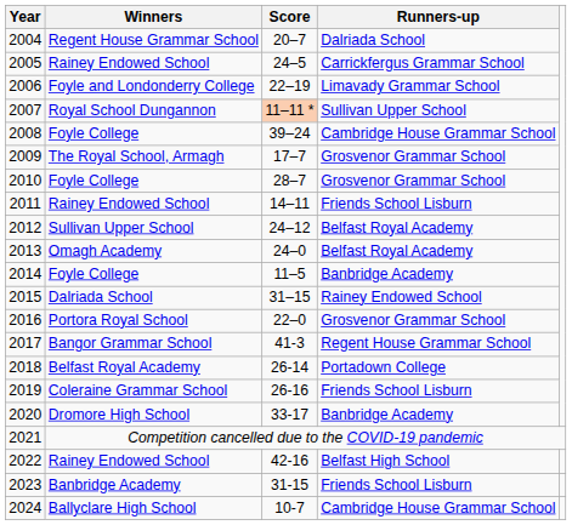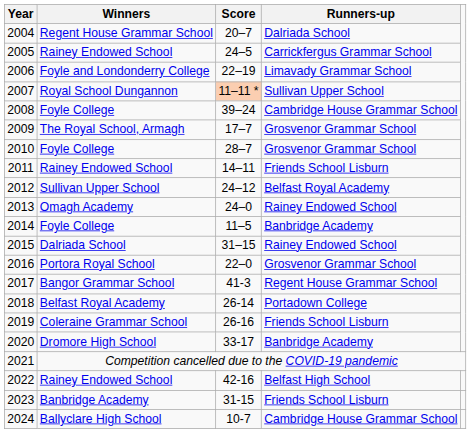 <table class="sortable wikitable">
 <tr>
 <th scope="col">Year</th>
 <th scope="col">Winners</th>
 <th scope="col">Score</th>
 <th scope="col">Runners-up</th>
 </tr>
 <tr>
 <td align=center>2004</td>
 <td><a href='#'>Regent House Grammar School</a></td>
 <td align=center>20–7</td>
 <td><a href='#'>Dalriada School</a></td>
 </tr>
 <tr>
 <td align=center>2005</td>
 <td><a href='#'>Rainey Endowed School</a></td>
 <td align=center>24–5</td>
 <td><a href='#'>Carrickfergus Grammar School</a></td>
 </tr>
 <tr>
 <td align=center>2006</td>
 <td><a href='#'>Foyle and Londonderry College</a></td>
 <td align=center>22–19</td>
 <td><a href='#'>Limavady Grammar School</a></td>
 </tr>
 <tr>
 <td align=center>2007</td>
 <td><a href='#'>Royal School Dungannon</a></td>
 <td align=center style="background-color:#FBCEB1">11–11 *</td>
 <td><a href='#'>Sullivan Upper School</a></td>
 </tr>
 <tr>
 <td align=center>2008</td>
 <td><a href='#'>Foyle College</a></td>
 <td align=center>39–24</td>
 <td><a href='#'>Cambridge House Grammar School</a></td>
 </tr>
 <tr>
 <td align=center>2009</td>
 <td><a href='#'>The Royal School, Armagh</a></td>
 <td align=center>17–7</td>
 <td><a href='#'>Grosvenor Grammar School</a></td>
 </tr>
 <tr>
 <td align=center>2010</td>
 <td><a href='#'>Foyle College</a></td>
 <td align=center>28–7</td>
 <td><a href='#'>Grosvenor Grammar School</a></td>
 </tr>
 <tr>
 <td align=center>2011</td>
 <td><a href='#'>Rainey Endowed School</a></td>
 <td align=center>14–11</td>
 <td><a href='#'>Friends School Lisburn</a></td>
 </tr>
 <tr>
 <td align=center>2012</td>
 <td><a href='#'>Sullivan Upper School</a></td>
 <td align=center>24–12</td>
 <td><a href='#'>Belfast Royal Academy</a></td>
 </tr>
 <tr>
 <td align=center>2013</td>
 <td><a href='#'>Omagh Academy</a></td>
 <td align=center>24–0</td>
-<td><a href='#'>Belfast Royal Academy</a></td>
+<td><a href='#'>Rainey Endowed School</a></td>
 </tr>
 <tr>
 <td align=center>2014</td>
 <td><a href='#'>Foyle College</a></td>
 <td align=center>11–5</td>
 <td><a href='#'>Banbridge Academy</a></td>
 </tr>
 <tr>
 <td align=center>2015</td>
 <td><a href='#'>Dalriada School</a></td>
 <td align=center>31–15</td>
 <td><a href='#'>Rainey Endowed School</a></td>
 </tr>
 <tr>
 <td align=center>2016</td>
 <td><a href='#'>Portora Royal School</a></td>
 <td align=center>22–0</td>
 <td><a href='#'>Grosvenor Grammar School</a></td>
 </tr>
 <tr>
 <td align=center>2017</td>
 <td><a href='#'>Bangor Grammar School</a></td>
 <td align=center>41-3</td>
 <td><a href='#'>Regent House Grammar School</a></td>
 </tr>
 <tr>
 <td align=center>2018</td>
 <td><a href='#'>Belfast Royal Academy</a></td>
 <td align=center>26-14</td>
 <td><a href='#'>Portadown College</a></td>
 </tr>
 <tr>
 <td align=center>2019</td>
 <td><a href='#'>Coleraine Grammar School</a></td>
 <td align=center>26-16</td>
 <td><a href='#'>Friends School Lisburn</a></td>
 </tr>
 <tr>
 <td align=center>2020</td>
 <td><a href='#'>Dromore High School</a></td>
 <td align=center>33-17</td>
 <td><a href='#'>Banbridge Academy</a></td>
 </tr>
 <tr>
 <td align=center>2021</td>
 <td align=center colspan="4"><em>Competition cancelled due to the <a href='#'>COVID-19 pandemic</a></em></td>
 </tr>
 <tr>
 <td align=center>2022</td>
 <td><a href='#'>Rainey Endowed School</a></td>
 <td align=center>42-16</td>
 <td><a href='#'>Belfast High School</a></td>
 <td></td>
 </tr>
 <tr>
 <td align=center>2023</td>
 <td><a href='#'>Banbridge Academy</a></td>
 <td align=center>31-15</td>
 <td><a href='#'>Friends School Lisburn</a></td>
 <td></td>
 </tr>
 <tr>
 <td align=center>2024</td>
 <td><a href='#'>Ballyclare High School</a></td>
 <td align=center>10-7</td>
 <td><a href='#'>Cambridge House Grammar School</a></td>
 <td></td>
 </tr>
 </table>
